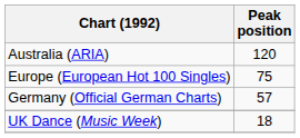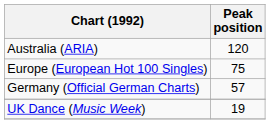 <table class="wikitable sortable">
 <tr>
 <th>Chart (1992)</th>
 <th>Peak<br>position</th>
 </tr>
 <tr>
 <td align="left">Australia (<a href='#'>ARIA</a>)</td>
 <td align="center">120</td>
 </tr>
 <tr>
 <td align="left">Europe (<a href='#'>European Hot 100 Singles</a>)</td>
 <td align="center">75</td>
 </tr>
 <tr>
 <td align="left">Germany (<a href='#'>Official German Charts</a>)</td>
 <td align="center">57</td>
 </tr>
 <tr>
 </tr>
 <tr>
 </tr>
 <tr>
 </tr>
 <tr>
 <td align="left"><a href='#'>UK Dance</a> (<em><a href='#'>Music Week</a></em>)</td>
-<td align="center">18</td>
+<td align="center">19</td>
 </tr>
 <tr>
 </tr>
 </table>
